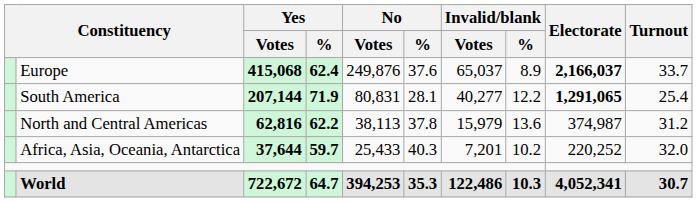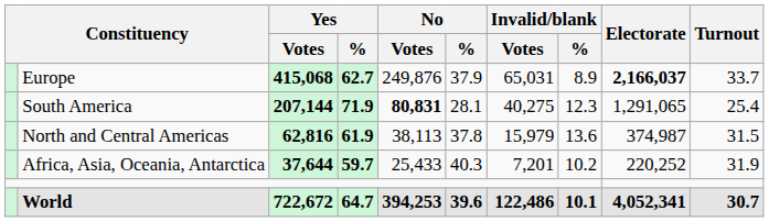 <table class="wikitable sortable" style=text-align:right>
 <tr>
 <th rowspan=2 colspan=2>Constituency</th>
 <th colspan=2> Yes</th>
 <th colspan=2> No</th>
 <th colspan=2>Invalid/blank</th>
 <th rowspan=2>Electorate</th>
 <th rowspan=2>Turnout</th>
 </tr>
 <tr>
 <th>Votes</th>
 <th>%</th>
 <th>Votes</th>
 <th>%</th>
 <th>Votes</th>
 <th>%</th>
 </tr>
 <tr>
 <td style="background:#CEF6D8;"> </td>
 <td align=left>Europe</td>
 <td style="background:#CEF6D8;"><strong>415,068</strong></td>
-<td style="background:#CEF6D8;"><strong>62.4</strong></td>
+<td style="background:#CEF6D8;"><strong>62.7</strong></td>
 <td>249,876</td>
-<td>37.6</td>
-<td>65,037</td>
+<td>37.9</td>
+<td>65,031</td>
 <td>8.9</td>
 <td><strong>2,166,037</strong></td>
 <td>33.7</td>
 </tr>
 <tr>
 <td style="background:#CEF6D8;"> </td>
 <td align=left>South America</td>
 <td style="background:#CEF6D8;"><strong>207,144</strong></td>
 <td style="background:#CEF6D8;"><strong>71.9</strong></td>
-<td>80,831</td>
+<td><strong>80,831</strong></td>
 <td>28.1</td>
-<td>40,277</td>
-<td>12.2</td>
-<td><strong>1,291,065</strong></td>
+<td>40,275</td>
+<td>12.3</td>
+<td>1,291,065</td>
 <td>25.4</td>
 </tr>
 <tr>
 <td style="background:#CEF6D8;"> </td>
 <td align=left>North and Central Americas</td>
 <td style="background:#CEF6D8;"><strong>62,816</strong></td>
-<td style="background:#CEF6D8;"><strong>62.2</strong></td>
+<td style="background:#CEF6D8;"><strong>61.9</strong></td>
 <td>38,113</td>
 <td>37.8</td>
 <td>15,979</td>
 <td>13.6</td>
 <td>374,987</td>
-<td>31.2</td>
+<td>31.5</td>
 </tr>
 <tr>
 <td style="background:#CEF6D8;"> </td>
 <td align=left>Africa, Asia, Oceania, Antarctica</td>
 <td style="background:#CEF6D8;"><strong>37,644</strong></td>
 <td style="background:#CEF6D8;"><strong>59.7</strong></td>
 <td>25,433</td>
 <td>40.3</td>
 <td>7,201</td>
 <td>10.2</td>
 <td>220,252</td>
-<td>32.0</td>
+<td>31.9</td>
 </tr>
 <tr>
 <td colspan=8></td>
 </tr>
 <tr>
 <td style="background:#CEF6D8;"> </td>
 <td style="background:#E4E4E4;" align=left><strong>World</strong></td>
 <td style="background:#CEF6D8;"><strong>722,672</strong></td>
 <td style="background:#CEF6D8;"><strong>64.7</strong></td>
 <td style="background:#E4E4E4;"><strong>394,253</strong></td>
-<td style="background:#E4E4E4;"><strong>35.3</strong></td>
+<td style="background:#E4E4E4;"><strong>39.6</strong></td>
 <td style="background:#E4E4E4;"><strong>122,486</strong></td>
-<td style="background:#E4E4E4;"><strong>10.3</strong></td>
+<td style="background:#E4E4E4;"><strong>10.1</strong></td>
 <td style="background:#E4E4E4;"><strong>4,052,341</strong></td>
 <td style="background:#E4E4E4;"><strong>30.7</strong></td>
 </tr>
 </table>
